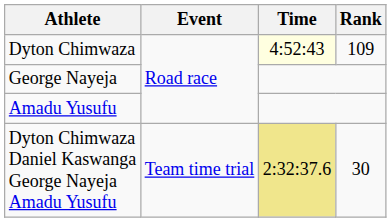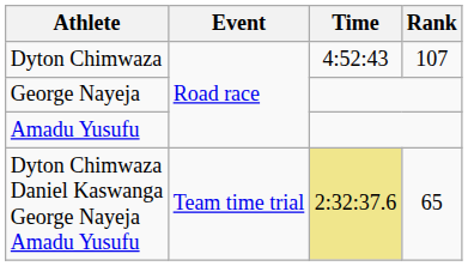 <table class="wikitable" style="font-size:90%">
 <tr>
 <th>Athlete</th>
 <th>Event</th>
 <th>Time</th>
 <th>Rank</th>
 </tr>
 <tr align=center>
 <td align=left>Dyton Chimwaza</td>
 <td align=left rowspan=3><a href='#'>Road race</a></td>
-<td style="background: lightyellow;">4:52:43</td>
-<td>109</td>
+<td>4:52:43</td>
+<td>107</td>
 </tr>
 <tr align=center>
 <td align=left>George Nayeja</td>
 <td colspan=2></td>
 </tr>
 <tr align=center>
 <td align=left><a href='#'>Amadu Yusufu</a></td>
 <td colspan=2></td>
 </tr>
 <tr align=center>
 <td align=left>Dyton Chimwaza<br>Daniel Kaswanga<br>George Nayeja<br><a href='#'>Amadu Yusufu</a></td>
 <td align=left><a href='#'>Team time trial</a></td>
 <td style="background: khaki;">2:32:37.6</td>
-<td>30</td>
+<td>65</td>
 </tr>
 </table>
